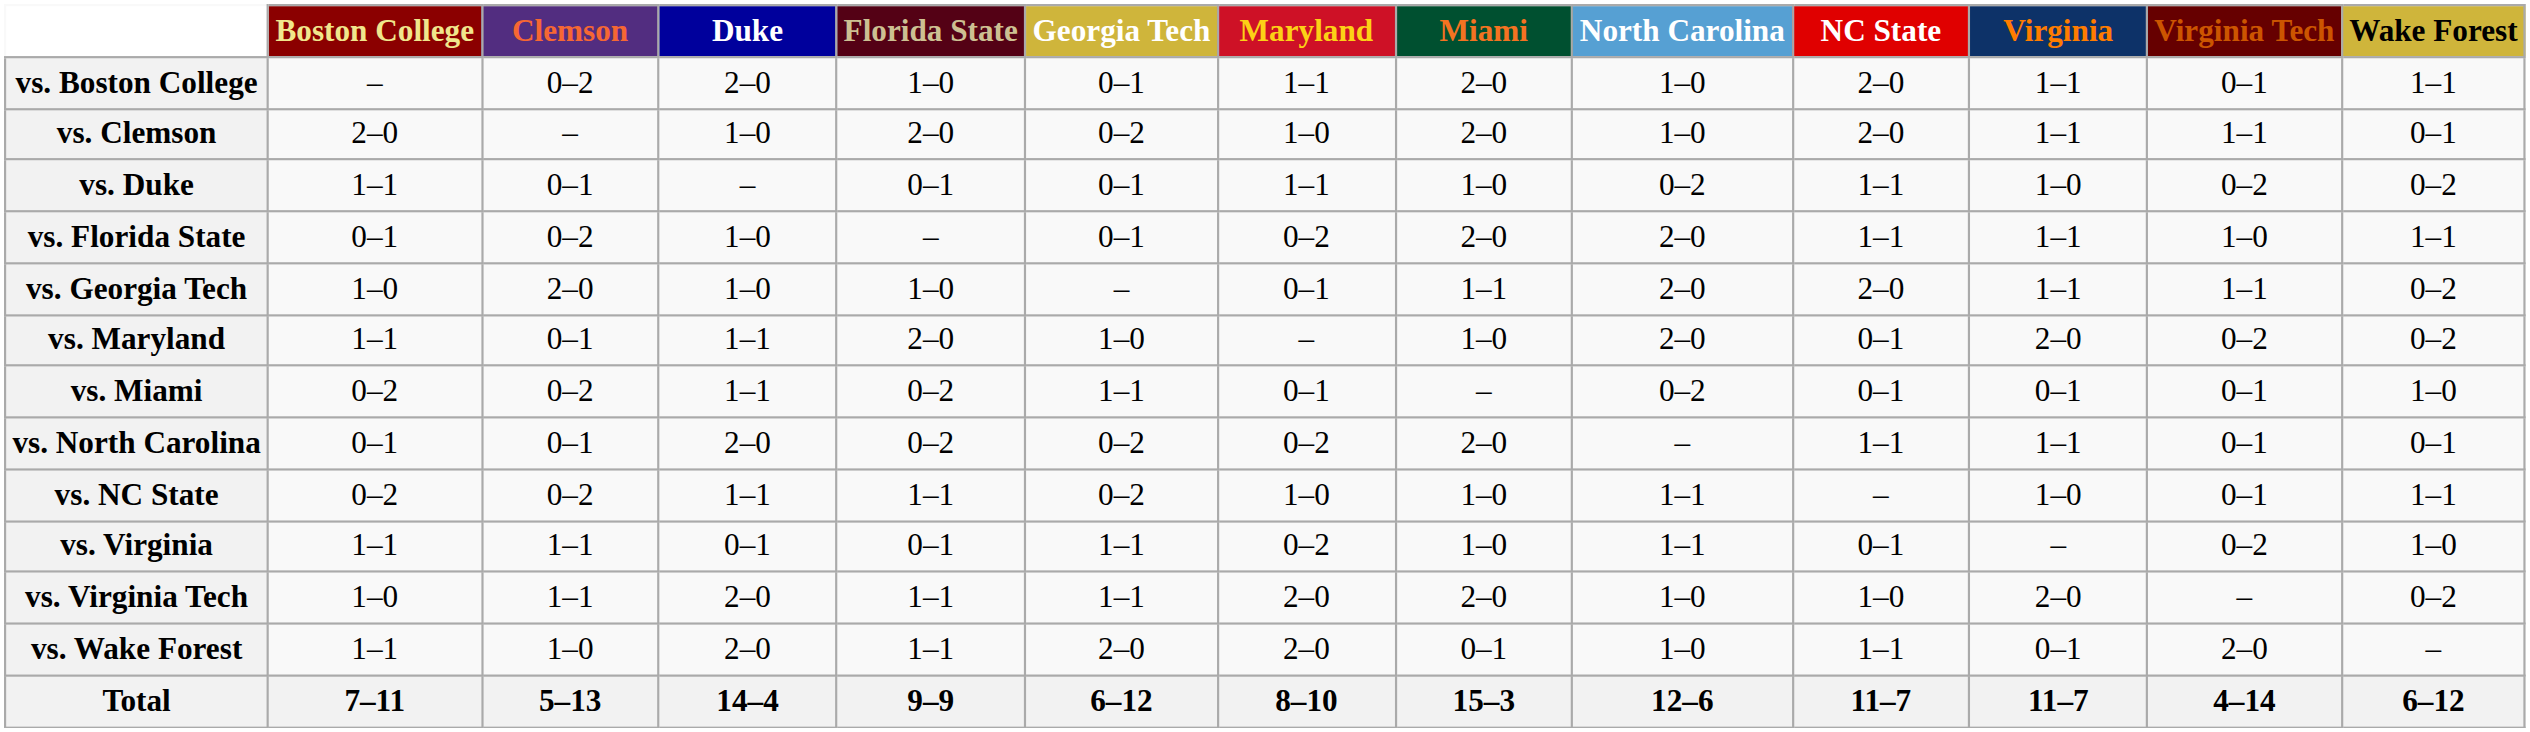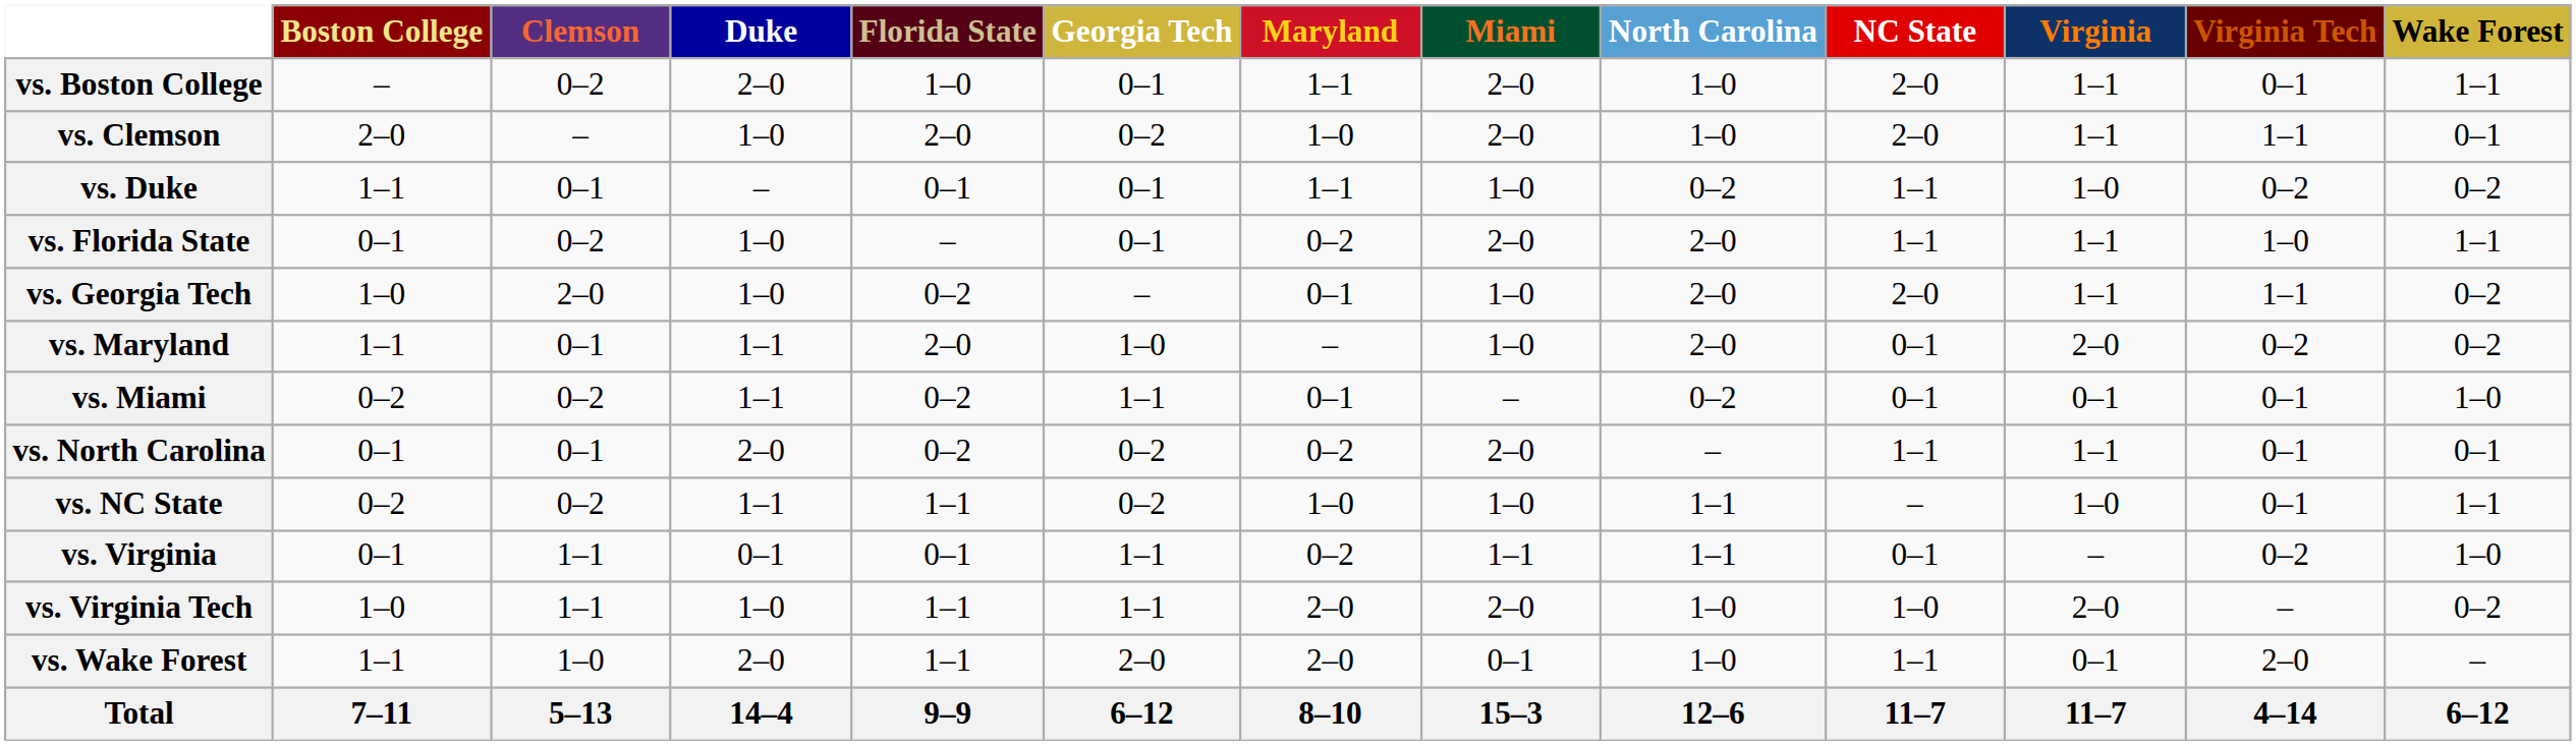 <table class="wikitable" style="white-space:nowrap;font-size:90%;">
 <tr>
 <th colspan=1 style="background:white; border-top-style:hidden; border-left-style:hidden;"   width=75> </th>
 <th style="background:#8B0000; color:#F0E68C;"  width=75>Boston College</th>
 <th style="background:#522D80; color:#F66733;"  width=75>Clemson</th>
 <th style="background:#00009C; color:white;"  width=75>Duke</th>
 <th style="background:#540115; color:#CDC092;"  width=75>Florida State</th>
 <th style="background:#CFB53B; color:white;"  width=75>Georgia Tech</th>
 <th style="background:#CE1126; color:#FCD116;"  width=75>Maryland</th>
 <th style="background:#005030; color:#F47321;"  width=75>Miami</th>
 <th style="background:#56A0D3; color:white;"  width=75>North Carolina</th>
 <th style="background:#E00000; color:white;"  width=75>NC State</th>
 <th style="background:#0D3268; color:#FF7C00;"  width=75>Virginia</th>
 <th style="background:#660000; color:#CC5500;"  width=75>Virginia Tech</th>
 <th style="background:#CFB53B; color:black;"  width=75>Wake Forest</th>
 </tr>
 <tr style="text-align:center;">
 <th>vs. Boston College</th>
 <td>–</td>
 <td>0–2</td>
 <td>2–0</td>
 <td>1–0</td>
 <td>0–1</td>
 <td>1–1</td>
 <td>2–0</td>
 <td>1–0</td>
 <td>2–0</td>
 <td>1–1</td>
 <td>0–1</td>
 <td>1–1</td>
 </tr>
 <tr style="text-align:center;">
 <th>vs. Clemson</th>
 <td>2–0</td>
 <td>–</td>
 <td>1–0</td>
 <td>2–0</td>
 <td>0–2</td>
 <td>1–0</td>
 <td>2–0</td>
 <td>1–0</td>
 <td>2–0</td>
 <td>1–1</td>
 <td>1–1</td>
 <td>0–1</td>
 </tr>
 <tr style="text-align:center;">
 <th>vs. Duke</th>
 <td>1–1</td>
 <td>0–1</td>
 <td>–</td>
 <td>0–1</td>
 <td>0–1</td>
 <td>1–1</td>
 <td>1–0</td>
 <td>0–2</td>
 <td>1–1</td>
 <td>1–0</td>
 <td>0–2</td>
 <td>0–2</td>
 </tr>
 <tr style="text-align:center;">
 <th>vs. Florida State</th>
 <td>0–1</td>
 <td>0–2</td>
 <td>1–0</td>
 <td>–</td>
 <td>0–1</td>
 <td>0–2</td>
 <td>2–0</td>
 <td>2–0</td>
 <td>1–1</td>
 <td>1–1</td>
 <td>1–0</td>
 <td>1–1</td>
 </tr>
 <tr style="text-align:center;">
 <th>vs. Georgia Tech</th>
 <td>1–0</td>
 <td>2–0</td>
 <td>1–0</td>
-<td>1–0</td>
+<td>0–2</td>
 <td>–</td>
 <td>0–1</td>
-<td>1–1</td>
+<td>1–0</td>
 <td>2–0</td>
 <td>2–0</td>
 <td>1–1</td>
 <td>1–1</td>
 <td>0–2</td>
 </tr>
 <tr style="text-align:center;">
 <th>vs. Maryland</th>
 <td>1–1</td>
 <td>0–1</td>
 <td>1–1</td>
 <td>2–0</td>
 <td>1–0</td>
 <td>–</td>
 <td>1–0</td>
 <td>2–0</td>
 <td>0–1</td>
 <td>2–0</td>
 <td>0–2</td>
 <td>0–2</td>
 </tr>
 <tr style="text-align:center;">
 <th>vs. Miami</th>
 <td>0–2</td>
 <td>0–2</td>
 <td>1–1</td>
 <td>0–2</td>
 <td>1–1</td>
 <td>0–1</td>
 <td>–</td>
 <td>0–2</td>
 <td>0–1</td>
 <td>0–1</td>
 <td>0–1</td>
 <td>1–0</td>
 </tr>
 <tr style="text-align:center;">
 <th>vs. North Carolina</th>
 <td>0–1</td>
 <td>0–1</td>
 <td>2–0</td>
 <td>0–2</td>
 <td>0–2</td>
 <td>0–2</td>
 <td>2–0</td>
 <td>–</td>
 <td>1–1</td>
 <td>1–1</td>
 <td>0–1</td>
 <td>0–1</td>
 </tr>
 <tr style="text-align:center;">
 <th>vs. NC State</th>
 <td>0–2</td>
 <td>0–2</td>
 <td>1–1</td>
 <td>1–1</td>
 <td>0–2</td>
 <td>1–0</td>
 <td>1–0</td>
 <td>1–1</td>
 <td>–</td>
 <td>1–0</td>
 <td>0–1</td>
 <td>1–1</td>
 </tr>
 <tr style="text-align:center;">
 <th>vs. Virginia</th>
-<td>1–1</td>
+<td>0–1</td>
 <td>1–1</td>
 <td>0–1</td>
 <td>0–1</td>
 <td>1–1</td>
 <td>0–2</td>
-<td>1–0</td>
+<td>1–1</td>
 <td>1–1</td>
 <td>0–1</td>
 <td>–</td>
 <td>0–2</td>
 <td>1–0</td>
 </tr>
 <tr style="text-align:center;">
 <th>vs. Virginia Tech</th>
 <td>1–0</td>
 <td>1–1</td>
-<td>2–0</td>
+<td>1–0</td>
 <td>1–1</td>
 <td>1–1</td>
 <td>2–0</td>
 <td>2–0</td>
 <td>1–0</td>
 <td>1–0</td>
 <td>2–0</td>
 <td>–</td>
 <td>0–2</td>
 </tr>
 <tr style="text-align:center;">
 <th>vs. Wake Forest</th>
 <td>1–1</td>
 <td>1–0</td>
 <td>2–0</td>
 <td>1–1</td>
 <td>2–0</td>
 <td>2–0</td>
 <td>0–1</td>
 <td>1–0</td>
 <td>1–1</td>
 <td>0–1</td>
 <td>2–0</td>
 <td>–<br></td>
 </tr>
 <tr style="text-align:center;">
 <th>Total</th>
 <th>7–11</th>
 <th>5–13</th>
 <th>14–4</th>
 <th>9–9</th>
 <th>6–12</th>
 <th>8–10</th>
 <th>15–3</th>
 <th>12–6</th>
 <th>11–7</th>
 <th>11–7</th>
 <th>4–14</th>
 <th>6–12</th>
 </tr>
 </table>
